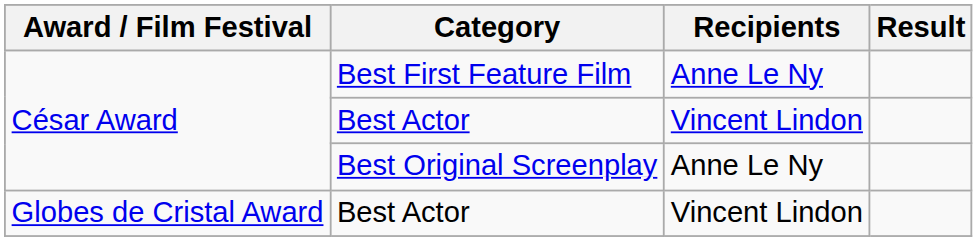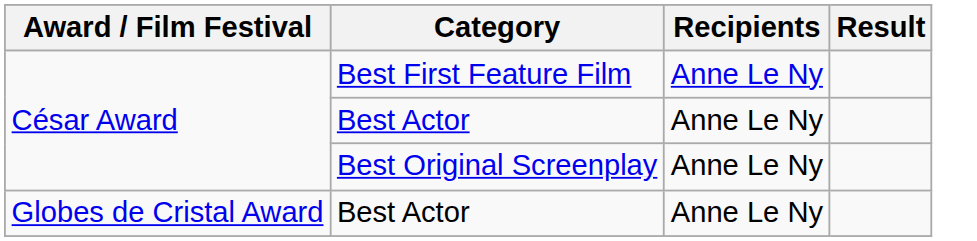 <table class="wikitable plainrowheaders sortable">
 <tr style="background:#ccc; text-align:center;">
 <th scope="col">Award / Film Festival</th>
 <th scope="col">Category</th>
 <th scope="col">Recipients</th>
 <th scope="col">Result</th>
 </tr>
 <tr>
 <td rowspan=3><a href='#'>César Award</a></td>
 <td><a href='#'>Best First Feature Film</a></td>
 <td><a href='#'>Anne Le Ny</a></td>
 <td></td>
 </tr>
 <tr>
 <td><a href='#'>Best Actor</a></td>
-<td><a href='#'>Vincent Lindon</a></td>
+<td>Anne Le Ny</td>
 <td></td>
 </tr>
 <tr>
 <td><a href='#'>Best Original Screenplay</a></td>
 <td>Anne Le Ny</td>
 <td></td>
 </tr>
 <tr>
 <td><a href='#'>Globes de Cristal Award</a></td>
 <td>Best Actor</td>
-<td>Vincent Lindon</td>
+<td>Anne Le Ny</td>
 <td></td>
 </tr>
 </table>
